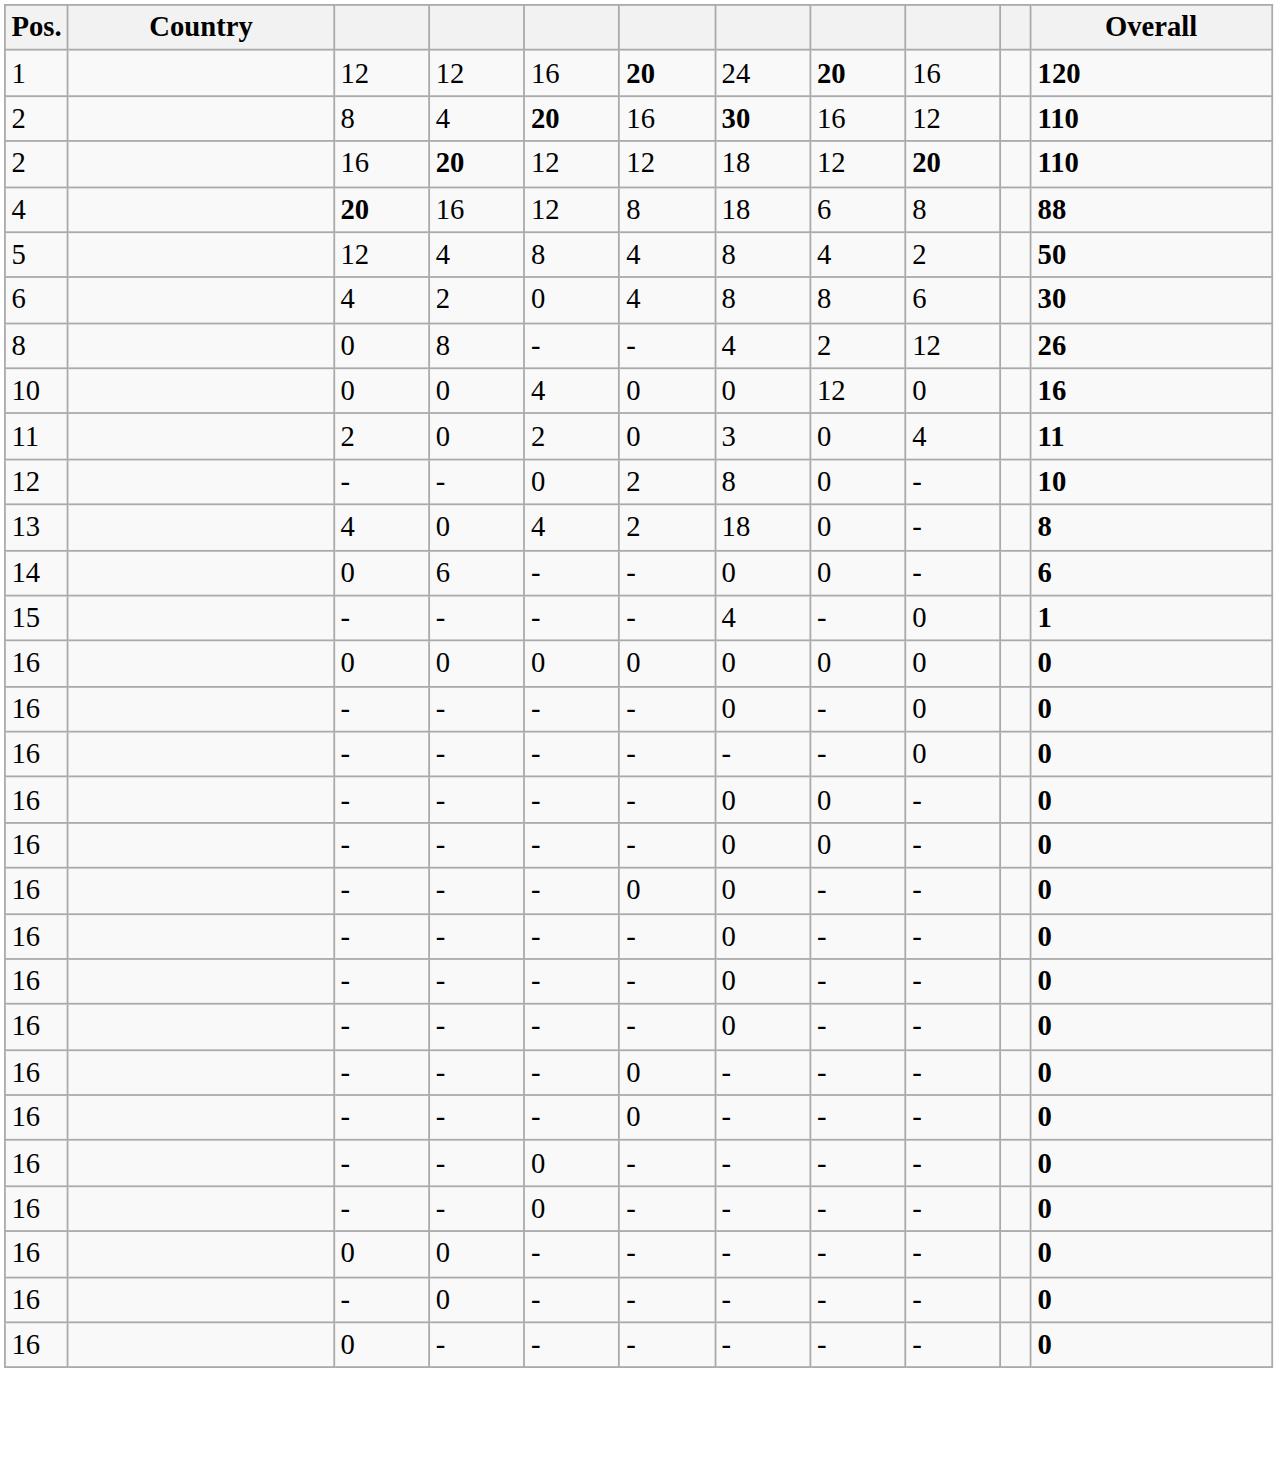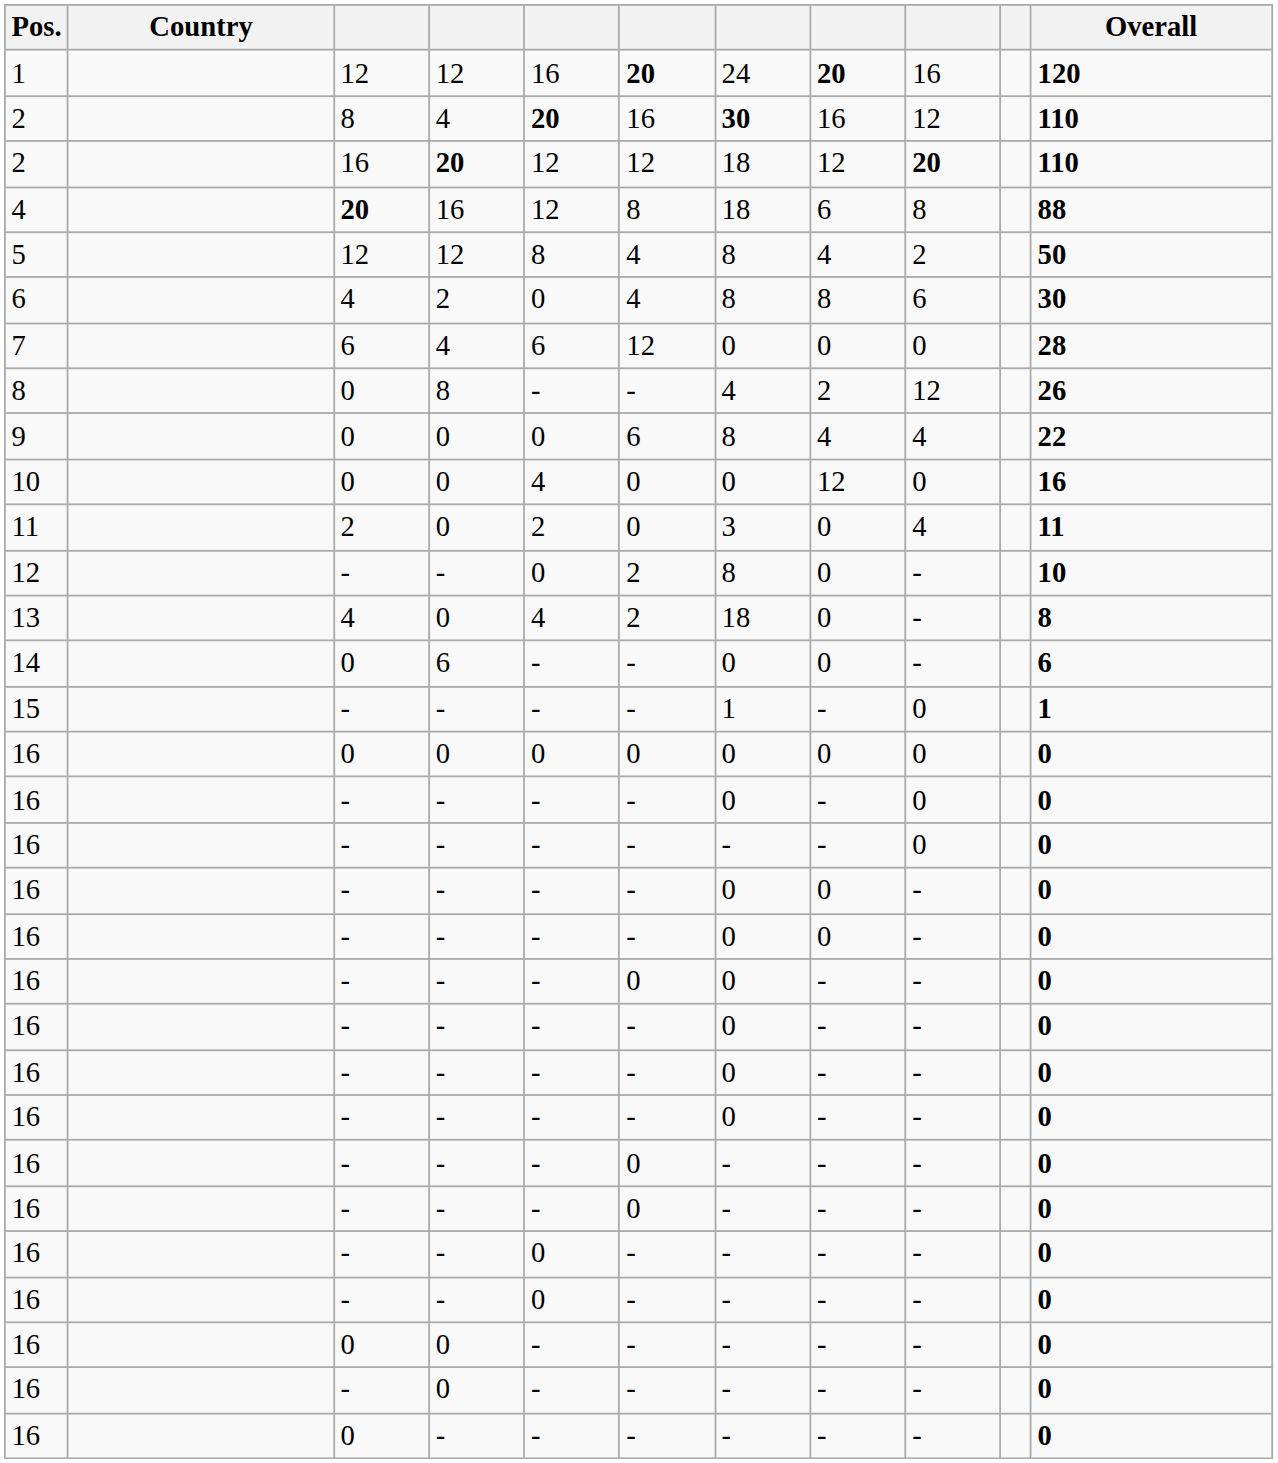 <table class="wikitable">
 <tr>
 <th width=5%>Pos.</th>
 <th>Country</th>
 <th></th>
 <th></th>
 <th></th>
 <th></th>
 <th></th>
 <th></th>
 <th></th>
 <th></th>
 <th>Overall</th>
 </tr>
 <tr>
 <td>1</td>
 <td></td>
 <td>12</td>
 <td>12</td>
 <td>16</td>
 <td><strong>20</strong></td>
 <td>24</td>
 <td><strong>20</strong></td>
 <td>16</td>
 <td></td>
 <td><strong>120</strong></td>
 </tr>
 <tr>
 <td>2</td>
 <td></td>
 <td>8</td>
 <td>4</td>
 <td><strong>20</strong></td>
 <td>16</td>
 <td><strong>30</strong></td>
 <td>16</td>
 <td>12</td>
 <td></td>
 <td><strong>110</strong></td>
 </tr>
 <tr>
 <td>2</td>
 <td></td>
 <td>16</td>
 <td><strong>20</strong></td>
 <td>12</td>
 <td>12</td>
 <td>18</td>
 <td>12</td>
 <td><strong>20</strong></td>
 <td></td>
 <td><strong>110</strong></td>
 </tr>
 <tr>
 <td>4</td>
 <td></td>
 <td><strong>20</strong></td>
 <td>16</td>
 <td>12</td>
 <td>8</td>
 <td>18</td>
 <td>6</td>
 <td>8</td>
 <td></td>
 <td><strong>88</strong></td>
 </tr>
 <tr>
 <td>5</td>
 <td></td>
 <td>12</td>
-<td>4</td>
+<td>12</td>
 <td>8</td>
 <td>4</td>
 <td>8</td>
 <td>4</td>
 <td>2</td>
 <td></td>
 <td><strong>50</strong></td>
 </tr>
 <tr>
 <td>6</td>
 <td></td>
 <td>4</td>
 <td>2</td>
 <td>0</td>
 <td>4</td>
 <td>8</td>
 <td>8</td>
 <td>6</td>
 <td></td>
 <td><strong>30</strong></td>
 </tr>
 <tr>
+<td>7</td>
+<td></td>
+<td>6</td>
+<td>4</td>
+<td>6</td>
+<td>12</td>
+<td>0</td>
+<td>0</td>
+<td>0</td>
+<td></td>
+<td><strong>28</strong></td>
+</tr>
+<tr>
 <td>8</td>
 <td></td>
 <td>0</td>
 <td>8</td>
 <td>-</td>
 <td>-</td>
 <td>4</td>
 <td>2</td>
 <td>12</td>
 <td></td>
 <td><strong>26</strong></td>
+</tr>
+<tr>
+<td>9</td>
+<td></td>
+<td>0</td>
+<td>0</td>
+<td>0</td>
+<td>6</td>
+<td>8</td>
+<td>4</td>
+<td>4</td>
+<td></td>
+<td><strong>22</strong></td>
 </tr>
 <tr>
 <td>10</td>
 <td></td>
 <td>0</td>
 <td>0</td>
 <td>4</td>
 <td>0</td>
 <td>0</td>
 <td>12</td>
 <td>0</td>
 <td></td>
 <td><strong>16</strong></td>
 </tr>
 <tr>
 <td>11</td>
 <td></td>
 <td>2</td>
 <td>0</td>
 <td>2</td>
 <td>0</td>
 <td>3</td>
 <td>0</td>
 <td>4</td>
 <td></td>
 <td><strong>11</strong></td>
 </tr>
 <tr>
 <td>12</td>
 <td></td>
 <td>-</td>
 <td>-</td>
 <td>0</td>
 <td>2</td>
 <td>8</td>
 <td>0</td>
 <td>-</td>
 <td></td>
 <td><strong>10</strong></td>
 </tr>
 <tr>
 <td>13</td>
 <td></td>
 <td>4</td>
 <td>0</td>
 <td>4</td>
 <td>2</td>
 <td>18</td>
 <td>0</td>
 <td>-</td>
 <td></td>
 <td><strong>8</strong></td>
 </tr>
 <tr>
 <td>14</td>
 <td></td>
 <td>0</td>
 <td>6</td>
 <td>-</td>
 <td>-</td>
 <td>0</td>
 <td>0</td>
 <td>-</td>
 <td></td>
 <td><strong>6</strong></td>
 </tr>
 <tr>
 <td>15</td>
 <td></td>
 <td>-</td>
 <td>-</td>
 <td>-</td>
 <td>-</td>
-<td>4</td>
+<td>1</td>
 <td>-</td>
 <td>0</td>
 <td></td>
 <td><strong>1</strong></td>
 </tr>
 <tr>
 <td>16</td>
 <td></td>
 <td>0</td>
 <td>0</td>
 <td>0</td>
 <td>0</td>
 <td>0</td>
 <td>0</td>
 <td>0</td>
 <td></td>
 <td><strong>0</strong></td>
 </tr>
 <tr>
 <td>16</td>
 <td></td>
 <td>-</td>
 <td>-</td>
 <td>-</td>
 <td>-</td>
 <td>0</td>
 <td>-</td>
 <td>0</td>
 <td></td>
 <td><strong>0</strong></td>
 </tr>
 <tr>
 <td>16</td>
 <td></td>
 <td>-</td>
 <td>-</td>
 <td>-</td>
 <td>-</td>
 <td>-</td>
 <td>-</td>
 <td>0</td>
 <td></td>
 <td><strong>0</strong></td>
 </tr>
 <tr>
 <td>16</td>
 <td></td>
 <td>-</td>
 <td>-</td>
 <td>-</td>
 <td>-</td>
 <td>0</td>
 <td>0</td>
 <td>-</td>
 <td></td>
 <td><strong>0</strong></td>
 </tr>
 <tr>
 <td>16</td>
 <td></td>
 <td>-</td>
 <td>-</td>
 <td>-</td>
 <td>-</td>
 <td>0</td>
 <td>0</td>
 <td>-</td>
 <td></td>
 <td><strong>0</strong></td>
 </tr>
 <tr>
 <td>16</td>
 <td></td>
 <td>-</td>
 <td>-</td>
 <td>-</td>
 <td>0</td>
 <td>0</td>
 <td>-</td>
 <td>-</td>
 <td></td>
 <td><strong>0</strong></td>
 </tr>
 <tr>
 <td>16</td>
 <td></td>
 <td>-</td>
 <td>-</td>
 <td>-</td>
 <td>-</td>
 <td>0</td>
 <td>-</td>
 <td>-</td>
 <td></td>
 <td><strong>0</strong></td>
 </tr>
 <tr>
 <td>16</td>
 <td></td>
 <td>-</td>
 <td>-</td>
 <td>-</td>
 <td>-</td>
 <td>0</td>
 <td>-</td>
 <td>-</td>
 <td></td>
 <td><strong>0</strong></td>
 </tr>
 <tr>
 <td>16</td>
 <td></td>
 <td>-</td>
 <td>-</td>
 <td>-</td>
 <td>-</td>
 <td>0</td>
 <td>-</td>
 <td>-</td>
 <td></td>
 <td><strong>0</strong></td>
 </tr>
 <tr>
 <td>16</td>
 <td></td>
 <td>-</td>
 <td>-</td>
 <td>-</td>
 <td>0</td>
 <td>-</td>
 <td>-</td>
 <td>-</td>
 <td></td>
 <td><strong>0</strong></td>
 </tr>
 <tr>
 <td>16</td>
 <td></td>
 <td>-</td>
 <td>-</td>
 <td>-</td>
 <td>0</td>
 <td>-</td>
 <td>-</td>
 <td>-</td>
 <td></td>
 <td><strong>0</strong></td>
 </tr>
 <tr>
 <td>16</td>
 <td></td>
 <td>-</td>
 <td>-</td>
 <td>0</td>
 <td>-</td>
 <td>-</td>
 <td>-</td>
 <td>-</td>
 <td></td>
 <td><strong>0</strong></td>
 </tr>
 <tr>
 <td>16</td>
 <td></td>
 <td>-</td>
 <td>-</td>
 <td>0</td>
 <td>-</td>
 <td>-</td>
 <td>-</td>
 <td>-</td>
 <td></td>
 <td><strong>0</strong></td>
 </tr>
 <tr>
 <td>16</td>
 <td></td>
 <td>0</td>
 <td>0</td>
 <td>-</td>
 <td>-</td>
 <td>-</td>
 <td>-</td>
 <td>-</td>
 <td></td>
 <td><strong>0</strong></td>
 </tr>
 <tr>
 <td>16</td>
 <td></td>
 <td>-</td>
 <td>0</td>
 <td>-</td>
 <td>-</td>
 <td>-</td>
 <td>-</td>
 <td>-</td>
 <td></td>
 <td><strong>0</strong></td>
 </tr>
 <tr>
 <td>16</td>
 <td></td>
 <td>0</td>
 <td>-</td>
 <td>-</td>
 <td>-</td>
 <td>-</td>
 <td>-</td>
 <td>-</td>
 <td></td>
 <td><strong>0</strong></td>
 </tr>
 </table>
